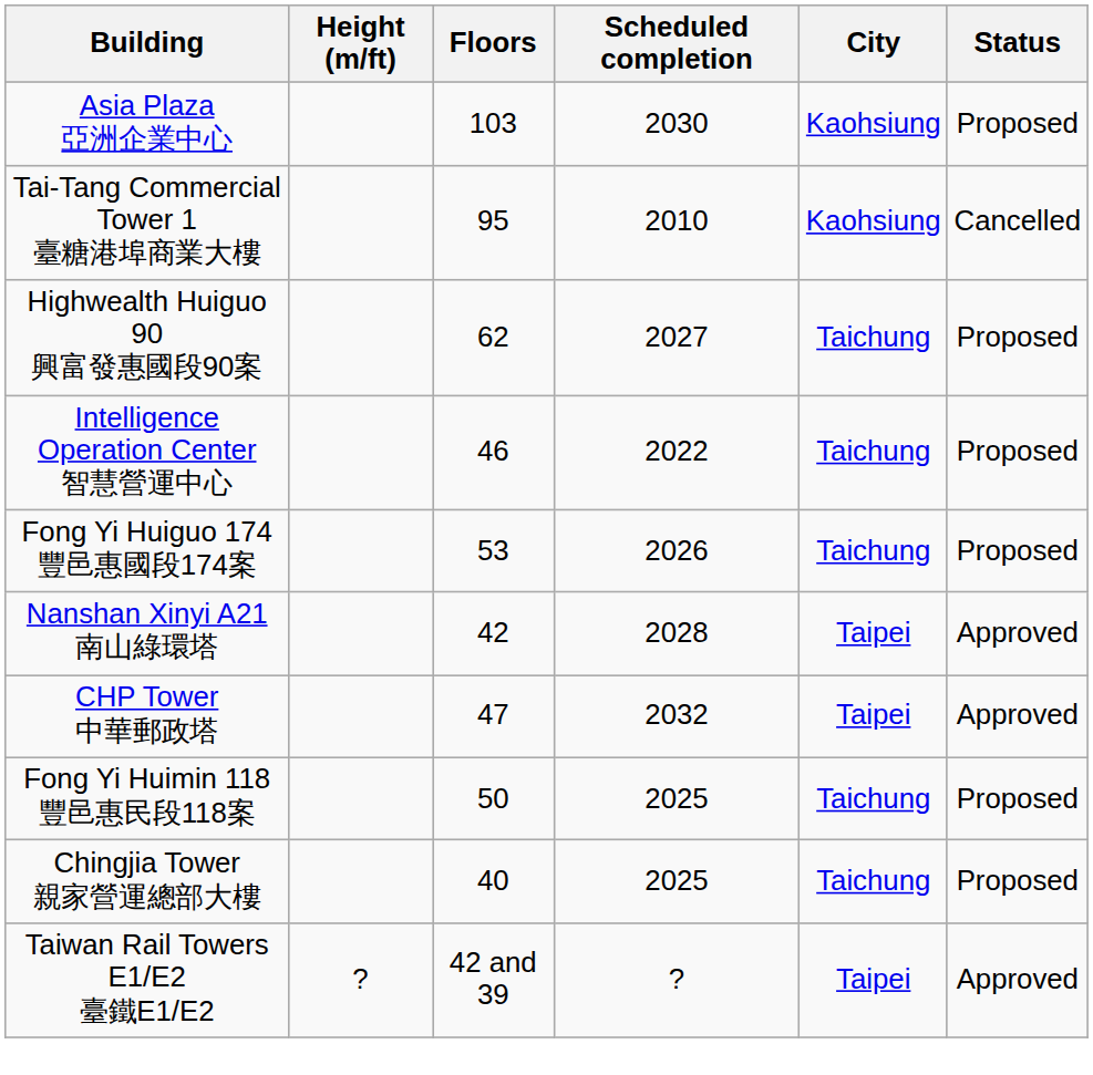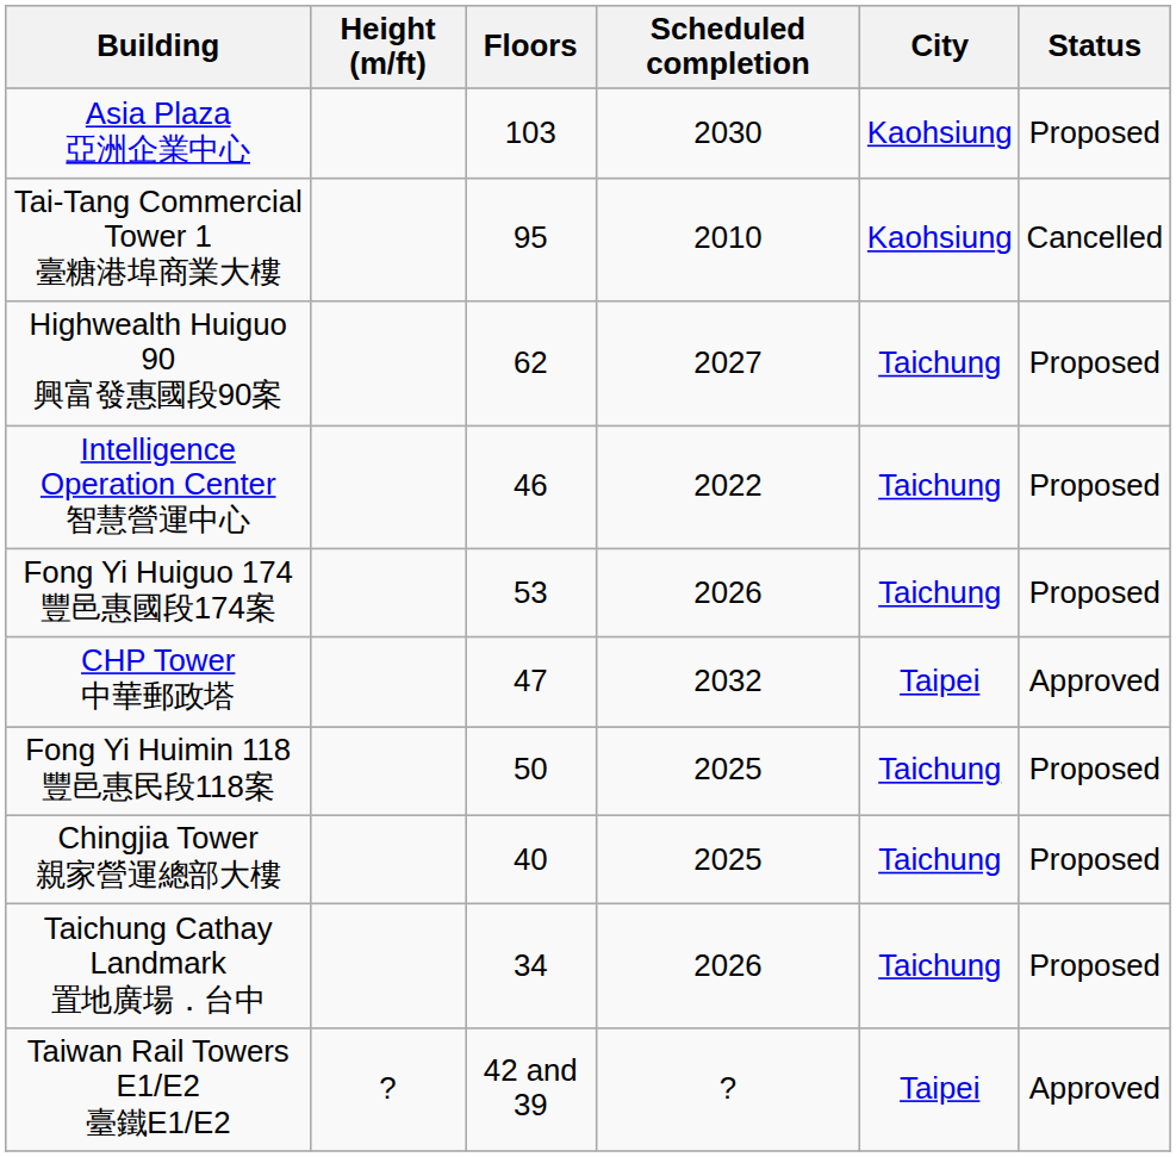 <table class="wikitable">
 <tr align="center">
 <th>Building</th>
 <th>Height (m/ft)</th>
 <th>Floors</th>
 <th>Scheduled completion</th>
 <th>City</th>
 <th>Status</th>
 </tr>
 <tr align="center">
 <td><a href='#'>Asia Plaza</a><br><a href='#'>亞洲企業中心</a></td>
 <td></td>
 <td>103</td>
 <td>2030</td>
 <td><a href='#'>Kaohsiung</a></td>
 <td>Proposed</td>
 </tr>
 <tr align="center">
 <td>Tai-Tang Commercial Tower 1<br>臺糖港埠商業大樓</td>
 <td></td>
 <td>95</td>
 <td>2010</td>
 <td><a href='#'>Kaohsiung</a></td>
 <td>Cancelled</td>
 </tr>
 <tr align="center">
 <td>Highwealth Huiguo 90<br>興富發惠國段90案</td>
 <td></td>
 <td>62</td>
 <td>2027</td>
 <td><a href='#'>Taichung</a></td>
 <td>Proposed</td>
 </tr>
 <tr align="center">
 <td><a href='#'>Intelligence Operation Center</a> <br>智慧營運中心</td>
 <td></td>
 <td>46</td>
 <td>2022</td>
 <td><a href='#'>Taichung</a></td>
 <td>Proposed</td>
 </tr>
 <tr align="center">
 <td>Fong Yi Huiguo 174 <br>豐邑惠國段174案</td>
 <td></td>
 <td>53</td>
 <td>2026</td>
 <td><a href='#'>Taichung</a></td>
 <td>Proposed</td>
 </tr>
 <tr align="center">
-<td><a href='#'>Nanshan Xinyi A21</a><br>南山綠環塔</td>
-<td></td>
-<td>42</td>
-<td>2028</td>
-<td><a href='#'>Taipei</a></td>
-<td>Approved</td>
-</tr>
-<tr align="center">
 <td><a href='#'>CHP Tower</a> <br>中華郵政塔</td>
 <td></td>
 <td>47</td>
 <td>2032</td>
 <td><a href='#'>Taipei</a></td>
 <td>Approved</td>
 </tr>
 <tr align="center">
 <td>Fong Yi Huimin 118 <br>豐邑惠民段118案</td>
 <td></td>
 <td>50</td>
 <td>2025</td>
 <td><a href='#'>Taichung</a></td>
 <td>Proposed</td>
 </tr>
 <tr align="center">
 <td>Chingjia Tower <br>親家營運總部大樓</td>
 <td></td>
 <td>40</td>
 <td>2025</td>
 <td><a href='#'>Taichung</a></td>
 <td>Proposed</td>
 </tr>
 <tr align="center">
+<td>Taichung Cathay Landmark <br>置地廣場．台中</td>
+<td></td>
+<td>34</td>
+<td>2026</td>
+<td><a href='#'>Taichung</a></td>
+<td>Proposed</td>
+</tr>
+<tr align="center">
 <td>Taiwan Rail Towers E1/E2 <br>臺鐵E1/E2</td>
 <td>?</td>
 <td>42 and 39</td>
 <td>?</td>
 <td><a href='#'>Taipei</a></td>
 <td>Approved</td>
 </tr>
 </table>
